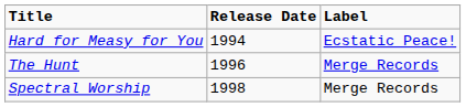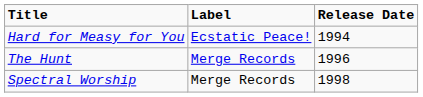 <table class="wikitable">
 <tr>
 <td><strong>Title</strong></td>
+<td><strong>Label</strong></td>
 <td><strong>Release Date</strong></td>
-<td><strong>Label</strong></td>
 </tr>
 <tr>
 <td><em><a href='#'>Hard for Measy for You</a></em></td>
+<td><a href='#'>Ecstatic Peace!</a></td>
 <td>1994</td>
-<td><a href='#'>Ecstatic Peace!</a></td>
 </tr>
 <tr>
 <td><em><a href='#'>The Hunt</a></em></td>
+<td><a href='#'>Merge Records</a></td>
 <td>1996</td>
-<td><a href='#'>Merge Records</a></td>
 </tr>
 <tr>
 <td><em><a href='#'>Spectral Worship</a></em></td>
+<td>Merge Records</td>
 <td>1998</td>
-<td>Merge Records</td>
 </tr>
 </table>
